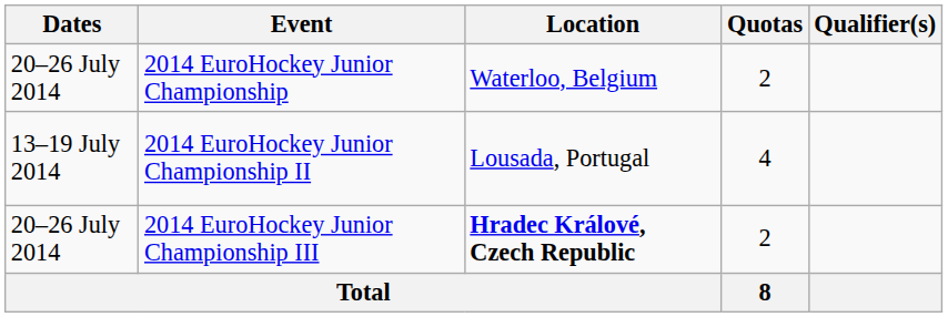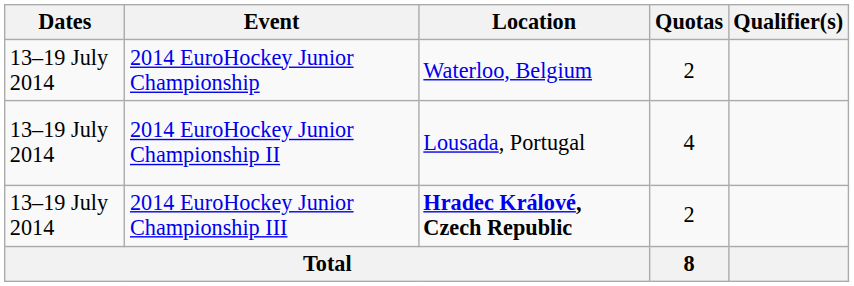 <table class="wikitable">
 <tr>
 <th>Dates</th>
 <th>Event</th>
 <th>Location</th>
 <th>Quotas</th>
 <th>Qualifier(s)</th>
 </tr>
 <tr>
-<td>20–26 July 2014</td>
+<td>13–19 July 2014</td>
 <td><a href='#'>2014 EuroHockey Junior Championship</a></td>
 <td><a href='#'>Waterloo, Belgium</a></td>
 <td align=center>2</td>
 <td><br></td>
 </tr>
 <tr>
 <td>13–19 July 2014</td>
 <td><a href='#'>2014 EuroHockey Junior Championship II</a></td>
 <td><a href='#'>Lousada</a>, Portugal</td>
 <td align=center>4</td>
 <td><br><br><br></td>
 </tr>
 <tr>
-<td>20–26 July 2014</td>
+<td>13–19 July 2014</td>
 <td><a href='#'>2014 EuroHockey Junior Championship III</a></td>
 <td><strong><a href='#'>Hradec Králové</a>, Czech Republic</strong></td>
 <td align=center>2</td>
 <td><br></td>
 </tr>
 <tr>
 <th colspan=3>Total</th>
 <th>8</th>
 <th></th>
 </tr>
 </table>
